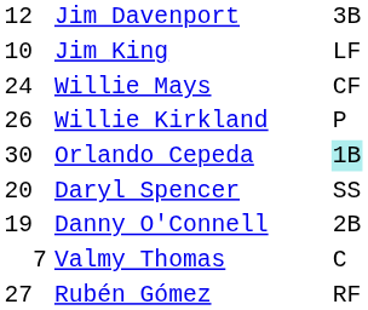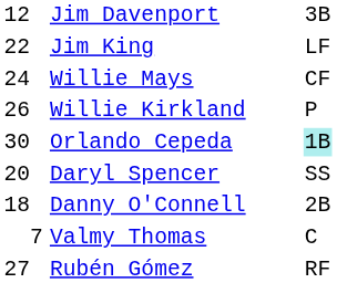 <table>
 <tr>
 <td>12</td>
 <td><a href='#'>Jim Davenport</a>   </td>
 <td>3B</td>
 </tr>
 <tr>
-<td>10</td>
+<td>22</td>
 <td><a href='#'>Jim King</a></td>
 <td>LF</td>
 </tr>
 <tr>
 <td>24</td>
 <td><a href='#'>Willie Mays</a></td>
 <td>CF</td>
 </tr>
 <tr>
 <td>26</td>
 <td><a href='#'>Willie Kirkland</a></td>
 <td>P</td>
 </tr>
 <tr>
 <td>30</td>
 <td><a href='#'>Orlando Cepeda</a>   </td>
 <td style="background: paleturquoise;">1B</td>
 </tr>
 <tr>
 <td>20</td>
 <td><a href='#'>Daryl Spencer</a></td>
 <td>SS</td>
 </tr>
 <tr>
-<td>19</td>
+<td>18</td>
 <td><a href='#'>Danny O'Connell</a>    </td>
 <td>2B</td>
 </tr>
 <tr>
 <td>  7</td>
 <td><a href='#'>Valmy Thomas</a></td>
 <td>C</td>
 </tr>
 <tr>
 <td>27</td>
 <td><a href='#'>Rubén Gómez</a></td>
 <td>RF</td>
 </tr>
 <tr>
 </tr>
 </table>
